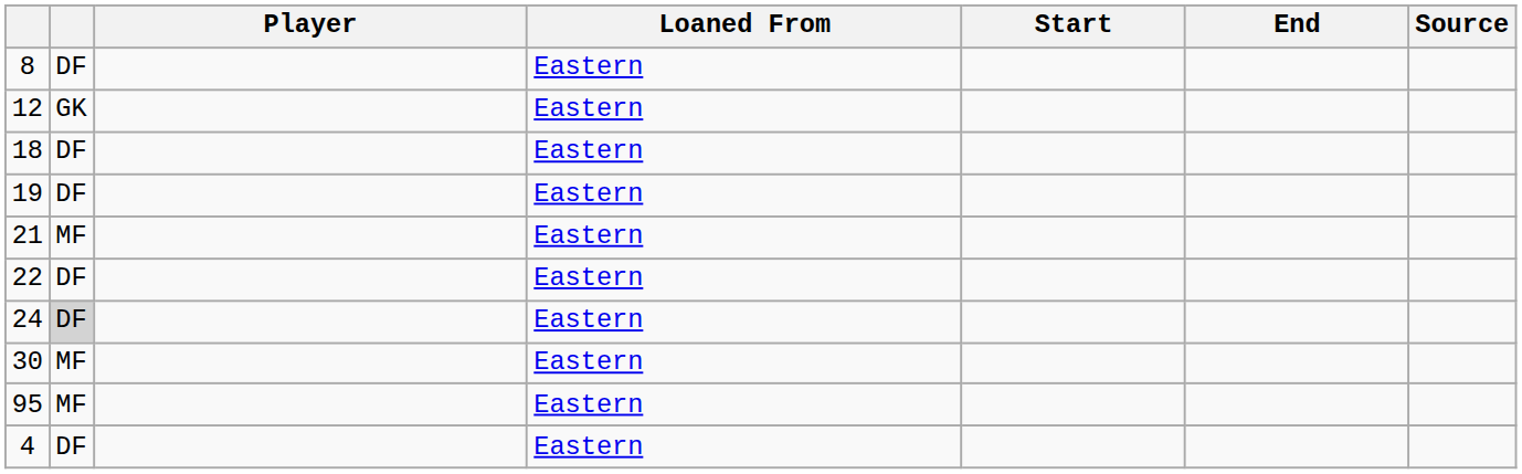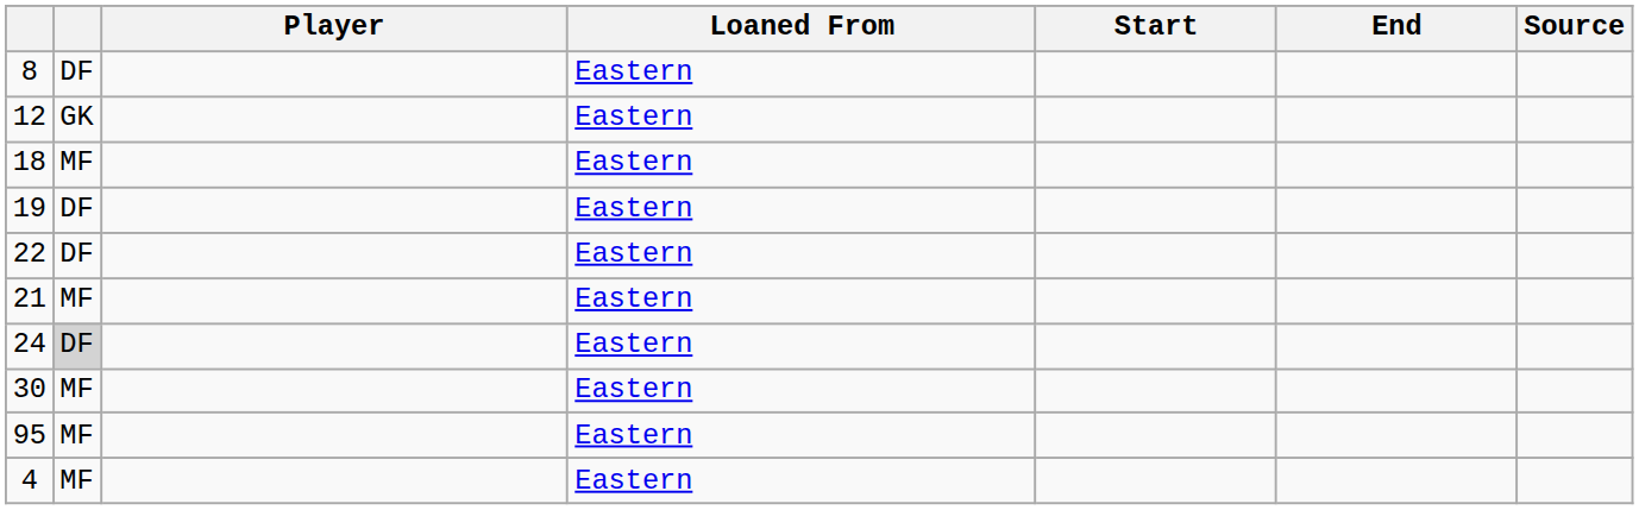 <table class="wikitable plainrowheaders sortable" style="font-size:95%">
 <tr>
 <th></th>
 <th></th>
 <th scope="col" style="width:200px;">Player</th>
 <th scope="col" style="width:200px;">Loaned From</th>
 <th scope="col" style="width:100px;">Start</th>
 <th scope="col" style="width:100px;">End</th>
 <th>Source</th>
 </tr>
 <tr>
 <td align=center>8</td>
 <td align=center>DF</td>
 <td></td>
 <td> <a href='#'>Eastern</a></td>
 <td align=center></td>
 <td></td>
 <td></td>
 </tr>
 <tr>
 <td align=center>12</td>
 <td align=center>GK</td>
 <td></td>
 <td> <a href='#'>Eastern</a></td>
 <td align=center></td>
 <td></td>
 <td></td>
 </tr>
 <tr>
 <td align=center>18</td>
-<td align=center>DF</td>
+<td align=center>MF</td>
 <td></td>
 <td> <a href='#'>Eastern</a></td>
 <td align=center></td>
 <td></td>
 <td></td>
 </tr>
 <tr>
 <td align=center>19</td>
 <td align=center>DF</td>
 <td></td>
 <td> <a href='#'>Eastern</a></td>
 <td align=center></td>
 <td></td>
 <td></td>
 </tr>
 <tr>
-<td align=center>21</td>
-<td align=center>MF</td>
+<td align=center>22</td>
+<td align=center>DF</td>
 <td></td>
 <td> <a href='#'>Eastern</a></td>
 <td align=center></td>
 <td></td>
 <td></td>
 </tr>
 <tr>
-<td align=center>22</td>
-<td align=center>DF</td>
+<td align=center>21</td>
+<td align=center>MF</td>
 <td></td>
 <td> <a href='#'>Eastern</a></td>
 <td align=center></td>
 <td></td>
 <td></td>
 </tr>
 <tr>
 <td align=center>24</td>
 <td align=center style="background: lightgrey;">DF</td>
 <td></td>
 <td> <a href='#'>Eastern</a></td>
 <td align=center></td>
 <td></td>
 <td></td>
 </tr>
 <tr>
 <td align=center>30</td>
 <td align=center>MF</td>
 <td></td>
 <td> <a href='#'>Eastern</a></td>
 <td align=center></td>
 <td></td>
 <td></td>
 </tr>
 <tr>
 <td align=center>95</td>
 <td align=center>MF</td>
 <td></td>
 <td> <a href='#'>Eastern</a></td>
 <td align=center></td>
 <td></td>
 <td></td>
 </tr>
 <tr>
 <td align=center>4</td>
-<td align=center>DF</td>
+<td align=center>MF</td>
 <td></td>
 <td> <a href='#'>Eastern</a></td>
 <td align=center></td>
 <td></td>
 <td></td>
 </tr>
 </table>
